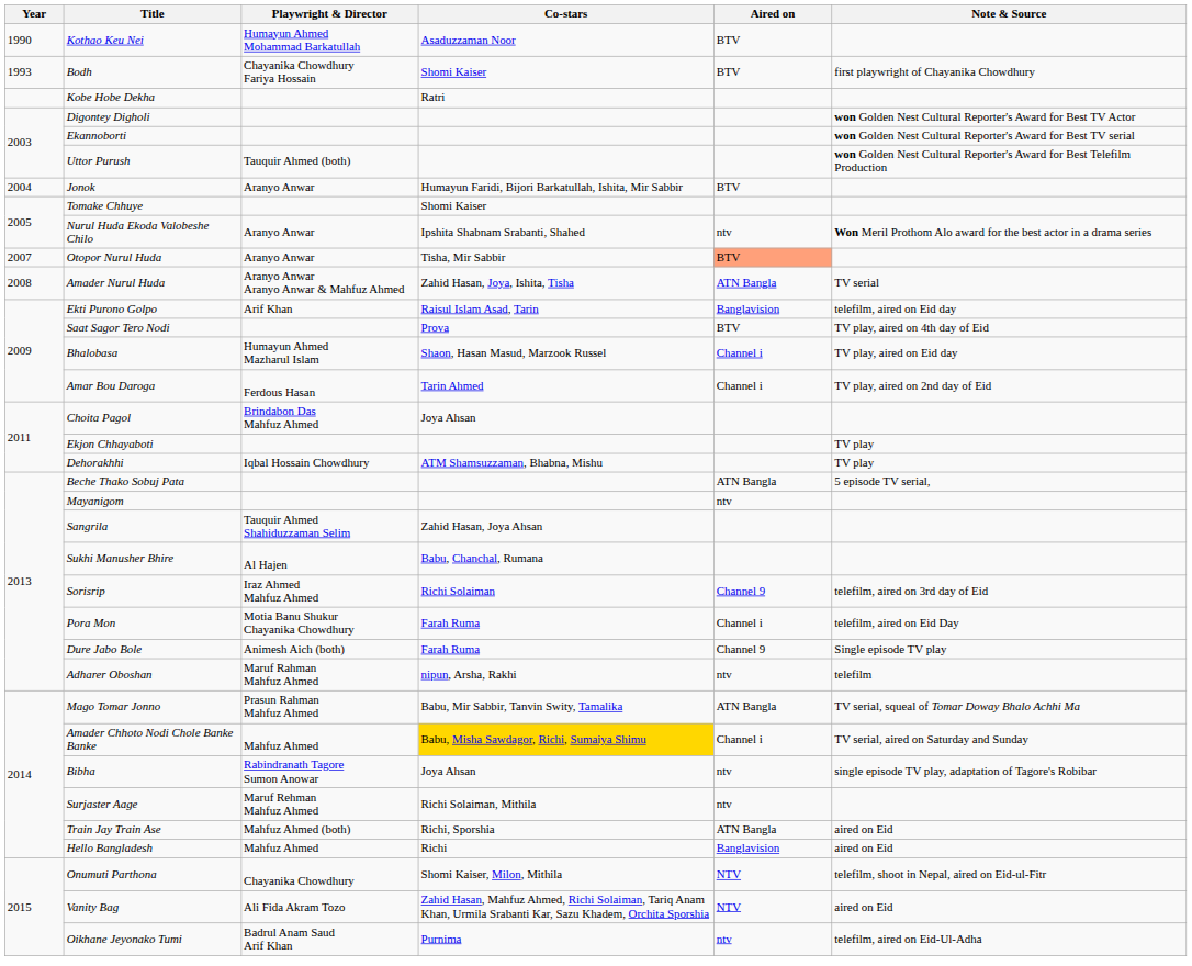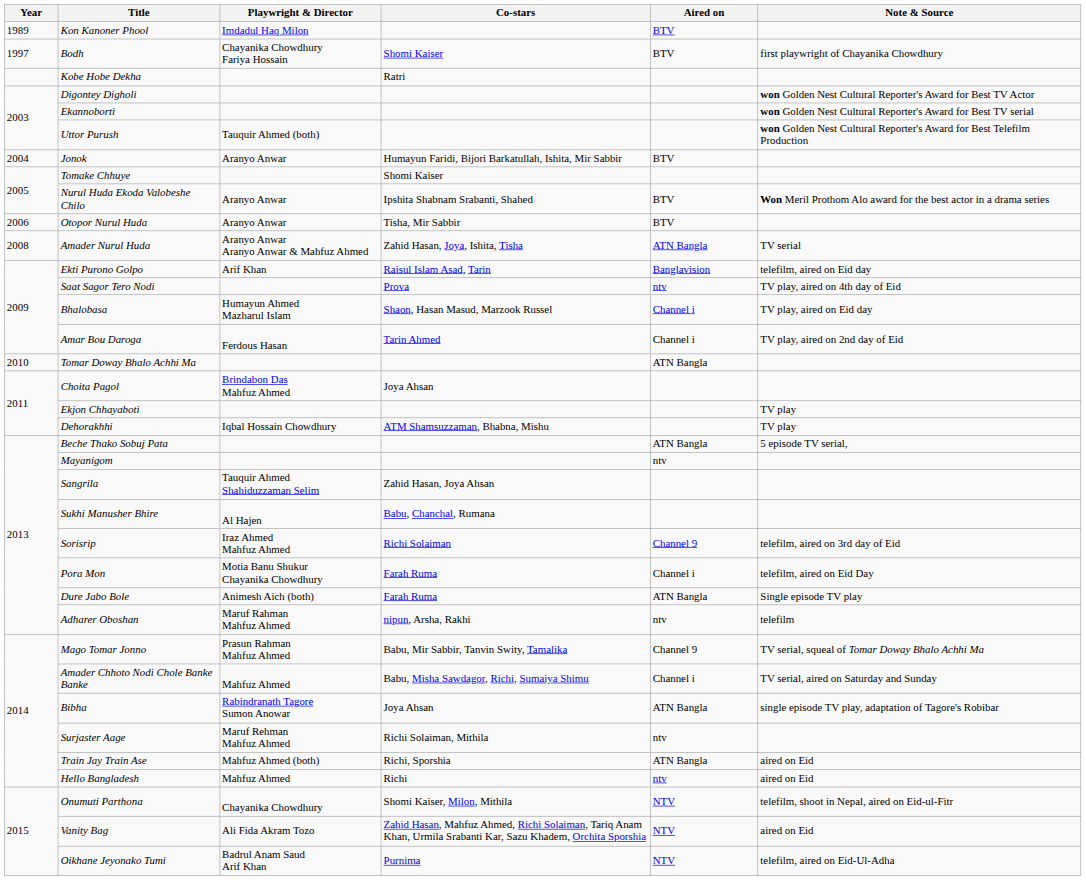 <table class="wikitable" width= "100%">
 <tr>
 <th width= "5%">Year</th>
 <th width= "15%">Title</th>
 <th width= "15%">Playwright & Director</th>
 <th width= "25%">Co-stars</th>
 <th width= "10%">Aired on</th>
 <th width= "30%">Note & Source</th>
 </tr>
 <tr>
-<td>1990</td>
-<td><em><a href='#'>Kothao Keu Nei</a></em></td>
-<td><a href='#'>Humayun Ahmed</a><br><a href='#'>Mohammad Barkatullah</a></td>
-<td><a href='#'>Asaduzzaman Noor</a></td>
-<td>BTV</td>
+<td>1989</td>
+<td><em>Kon Kanoner Phool</em></td>
+<td><a href='#'>Imdadul Haq Milon</a></td>
+<td></td>
+<td><a href='#'>BTV</a></td>
 <td></td>
 </tr>
 <tr>
-<td>1993</td>
+<td>1997</td>
 <td><em>Bodh</em></td>
 <td>Chayanika Chowdhury <br> Fariya Hossain</td>
 <td><a href='#'>Shomi Kaiser</a></td>
 <td>BTV</td>
 <td>first playwright of Chayanika Chowdhury </td>
 </tr>
 <tr>
 <td></td>
 <td><em>Kobe Hobe Dekha</em></td>
 <td></td>
 <td>Ratri</td>
 <td></td>
 <td></td>
 </tr>
 <tr>
 <td rowspan="3">2003</td>
 <td><em>Digontey Digholi</em></td>
 <td></td>
 <td></td>
 <td></td>
 <td><strong>won</strong> Golden Nest Cultural Reporter's Award for Best TV Actor</td>
 </tr>
 <tr>
 <td><em>Ekannoborti</em></td>
 <td></td>
 <td></td>
 <td></td>
 <td><strong>won</strong> Golden Nest Cultural Reporter's Award for Best TV serial</td>
 </tr>
 <tr>
 <td><em>Uttor Purush</em></td>
 <td>Tauquir Ahmed (both)</td>
 <td></td>
 <td></td>
 <td><strong>won</strong> Golden Nest Cultural Reporter's Award for Best Telefilm Production</td>
 </tr>
 <tr>
 <td>2004</td>
 <td><em>Jonok</em></td>
 <td>Aranyo Anwar</td>
 <td>Humayun Faridi, Bijori Barkatullah, Ishita, Mir Sabbir</td>
 <td>BTV</td>
 <td></td>
 </tr>
 <tr>
 <td rowspan="2">2005</td>
 <td><em>Tomake Chhuye</em></td>
 <td></td>
 <td>Shomi Kaiser</td>
 <td></td>
 <td></td>
 </tr>
 <tr>
 <td><em>Nurul Huda Ekoda Valobeshe Chilo</em></td>
 <td>Aranyo Anwar</td>
 <td>Ipshita Shabnam Srabanti, Shahed</td>
-<td>ntv</td>
+<td>BTV</td>
 <td><strong>Won</strong> Meril Prothom Alo award for the best actor in a drama series</td>
 </tr>
 <tr>
-<td>2007</td>
+<td>2006</td>
 <td><em>Otopor Nurul Huda</em></td>
 <td>Aranyo Anwar</td>
 <td>Tisha, Mir Sabbir</td>
-<td style="background: lightsalmon;">BTV</td>
+<td>BTV</td>
 <td></td>
 </tr>
 <tr>
 <td>2008</td>
 <td><em>Amader Nurul Huda</em></td>
 <td>Aranyo Anwar <br> Aranyo Anwar & Mahfuz Ahmed</td>
 <td>Zahid Hasan, <a href='#'>Joya</a>, Ishita, <a href='#'>Tisha</a></td>
 <td><a href='#'>ATN Bangla</a></td>
 <td>TV serial</td>
 </tr>
 <tr>
 <td rowspan="4">2009</td>
 <td><em>Ekti Purono Golpo</em></td>
 <td>Arif Khan</td>
 <td><a href='#'>Raisul Islam Asad</a>, <a href='#'>Tarin</a></td>
 <td><a href='#'>Banglavision</a></td>
 <td>telefilm, aired on Eid day</td>
 </tr>
 <tr>
 <td><em>Saat Sagor Tero Nodi</em></td>
 <td></td>
 <td><a href='#'>Prova</a></td>
-<td>BTV</td>
+<td><a href='#'>ntv</a></td>
 <td>TV play, aired on 4th day of Eid </td>
 </tr>
 <tr>
 <td><em>Bhalobasa</em></td>
 <td>Humayun Ahmed <br> Mazharul Islam</td>
 <td><a href='#'>Shaon</a>, Hasan Masud, Marzook Russel</td>
 <td><a href='#'>Channel i</a></td>
 <td>TV play, aired on Eid day</td>
 </tr>
 <tr>
 <td><em>Amar Bou Daroga</em></td>
 <td><br> Ferdous Hasan</td>
 <td><a href='#'>Tarin Ahmed</a></td>
 <td>Channel i</td>
 <td>TV play, aired on 2nd day of Eid</td>
+</tr>
+<tr>
+<td>2010</td>
+<td><em>Tomar Doway Bhalo Achhi Ma</em></td>
+<td></td>
+<td></td>
+<td>ATN Bangla</td>
+<td></td>
 </tr>
 <tr>
 <td rowspan="3">2011</td>
 <td><em>Choita Pagol</em></td>
 <td><a href='#'>Brindabon Das</a> <br> Mahfuz Ahmed</td>
 <td>Joya Ahsan</td>
 <td></td>
 <td></td>
 </tr>
 <tr>
 <td><em>Ekjon Chhayaboti</em></td>
 <td></td>
 <td></td>
 <td></td>
 <td>TV play</td>
 </tr>
 <tr>
 <td><em>Dehorakhhi</em></td>
 <td>Iqbal Hossain Chowdhury</td>
 <td><a href='#'>ATM Shamsuzzaman</a>, Bhabna, Mishu</td>
 <td></td>
 <td>TV play</td>
 </tr>
 <tr>
 <td rowspan="8">2013</td>
 <td><em>Beche Thako Sobuj Pata</em></td>
 <td></td>
 <td></td>
 <td>ATN Bangla</td>
 <td>5 episode TV serial,</td>
 </tr>
 <tr>
 <td><em>Mayanigom</em></td>
 <td></td>
 <td></td>
 <td>ntv</td>
 <td></td>
 </tr>
 <tr>
 <td><em>Sangrila</em></td>
 <td>Tauquir Ahmed <br> <a href='#'>Shahiduzzaman Selim</a></td>
 <td>Zahid Hasan, Joya Ahsan</td>
 <td></td>
 <td></td>
 </tr>
 <tr>
 <td><em>Sukhi Manusher Bhire</em></td>
 <td><br> Al Hajen</td>
 <td><a href='#'>Babu</a>, <a href='#'>Chanchal</a>, Rumana</td>
 <td></td>
 <td></td>
 </tr>
 <tr>
 <td><em>Sorisrip</em></td>
 <td>Iraz Ahmed <br> Mahfuz Ahmed</td>
 <td><a href='#'>Richi Solaiman</a></td>
 <td><a href='#'>Channel 9</a></td>
 <td>telefilm, aired on 3rd day of Eid </td>
 </tr>
 <tr>
 <td><em>Pora Mon</em></td>
 <td>Motia Banu Shukur <br> Chayanika Chowdhury</td>
 <td><a href='#'>Farah Ruma</a></td>
 <td>Channel i</td>
 <td>telefilm, aired on Eid Day</td>
 </tr>
 <tr>
 <td><em>Dure Jabo Bole</em></td>
 <td>Animesh Aich (both)</td>
 <td><a href='#'>Farah Ruma</a></td>
-<td>Channel 9</td>
+<td>ATN Bangla</td>
 <td>Single episode TV play</td>
 </tr>
 <tr>
 <td><em>Adharer Oboshan</em></td>
 <td>Maruf Rahman <br> Mahfuz Ahmed</td>
 <td><a href='#'>nipun</a>, Arsha, Rakhi</td>
 <td>ntv</td>
 <td>telefilm </td>
 </tr>
 <tr>
 <td rowspan="6">2014</td>
 <td><em>Mago Tomar Jonno</em></td>
 <td>Prasun Rahman <br> Mahfuz Ahmed</td>
 <td>Babu, Mir Sabbir, Tanvin Swity, <a href='#'>Tamalika</a></td>
-<td>ATN Bangla</td>
+<td>Channel 9</td>
 <td>TV serial,  squeal of <em>Tomar Doway Bhalo Achhi Ma</em></td>
 </tr>
 <tr>
 <td><em>Amader Chhoto Nodi Chole Banke Banke</em></td>
 <td><br> Mahfuz Ahmed</td>
-<td style="background: gold;">Babu, <a href='#'>Misha Sawdagor</a>, <a href='#'>Richi</a>, <a href='#'>Sumaiya Shimu</a></td>
+<td>Babu, <a href='#'>Misha Sawdagor</a>, <a href='#'>Richi</a>, <a href='#'>Sumaiya Shimu</a></td>
 <td>Channel i</td>
 <td>TV serial, aired on Saturday and Sunday</td>
 </tr>
 <tr>
 <td><em>Bibha</em></td>
 <td><a href='#'>Rabindranath Tagore</a><br> Sumon Anowar</td>
 <td>Joya Ahsan</td>
-<td>ntv</td>
+<td>ATN Bangla</td>
 <td>single episode TV play, adaptation of Tagore's Robibar</td>
 </tr>
 <tr>
 <td><em>Surjaster Aage</em></td>
 <td>Maruf Rehman <br> Mahfuz Ahmed</td>
 <td>Richi Solaiman, Mithila</td>
 <td>ntv</td>
 <td></td>
 </tr>
 <tr>
 <td><em>Train Jay Train Ase</em></td>
 <td>Mahfuz Ahmed (both)</td>
 <td>Richi, Sporshia</td>
 <td>ATN Bangla</td>
 <td>aired on Eid</td>
 </tr>
 <tr>
 <td><em>Hello Bangladesh</em></td>
 <td>Mahfuz Ahmed</td>
 <td>Richi</td>
-<td><a href='#'>Banglavision</a></td>
+<td><a href='#'>ntv</a></td>
 <td>aired on Eid</td>
 </tr>
 <tr>
 <td rowspan="3">2015</td>
 <td><em>Onumuti Parthona</em></td>
 <td><br> Chayanika Chowdhury</td>
 <td>Shomi Kaiser, <a href='#'>Milon</a>, Mithila</td>
 <td><a href='#'>NTV</a></td>
 <td>telefilm, shoot in Nepal, aired on Eid-ul-Fitr</td>
 </tr>
 <tr>
 <td><em>Vanity Bag</em></td>
 <td>Ali Fida Akram Tozo</td>
 <td><a href='#'>Zahid Hasan</a>, Mahfuz Ahmed, <a href='#'>Richi Solaiman</a>, Tariq Anam Khan, Urmila Srabanti Kar, Sazu Khadem, <a href='#'>Orchita Sporshia</a></td>
 <td><a href='#'>NTV</a></td>
 <td>aired on Eid</td>
 </tr>
 <tr>
 <td><em>Oikhane Jeyonako Tumi</em></td>
 <td>Badrul Anam Saud <br> Arif Khan</td>
 <td><a href='#'>Purnima</a></td>
-<td><a href='#'>ntv</a></td>
+<td><a href='#'>NTV</a></td>
 <td>telefilm, aired on Eid-Ul-Adha</td>
 </tr>
 </table>
